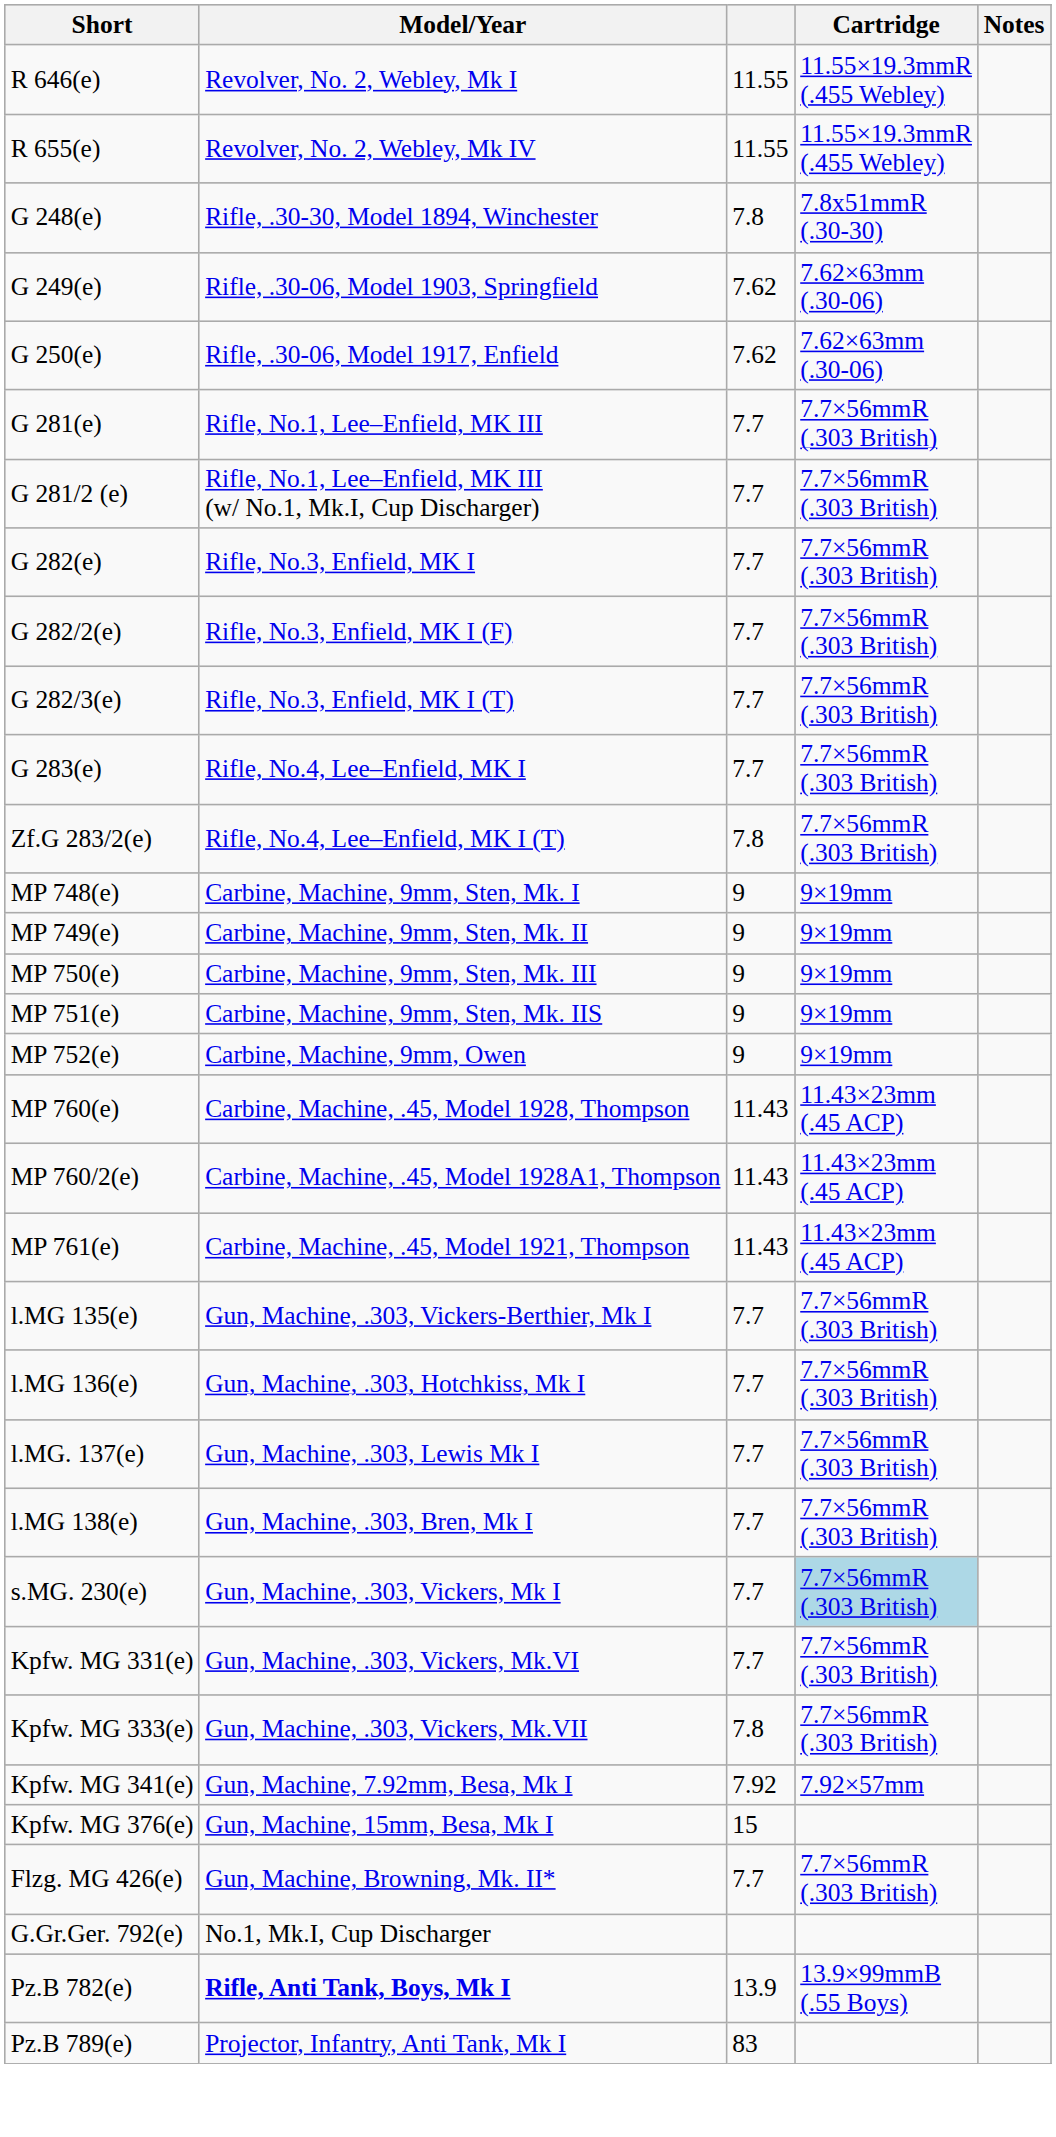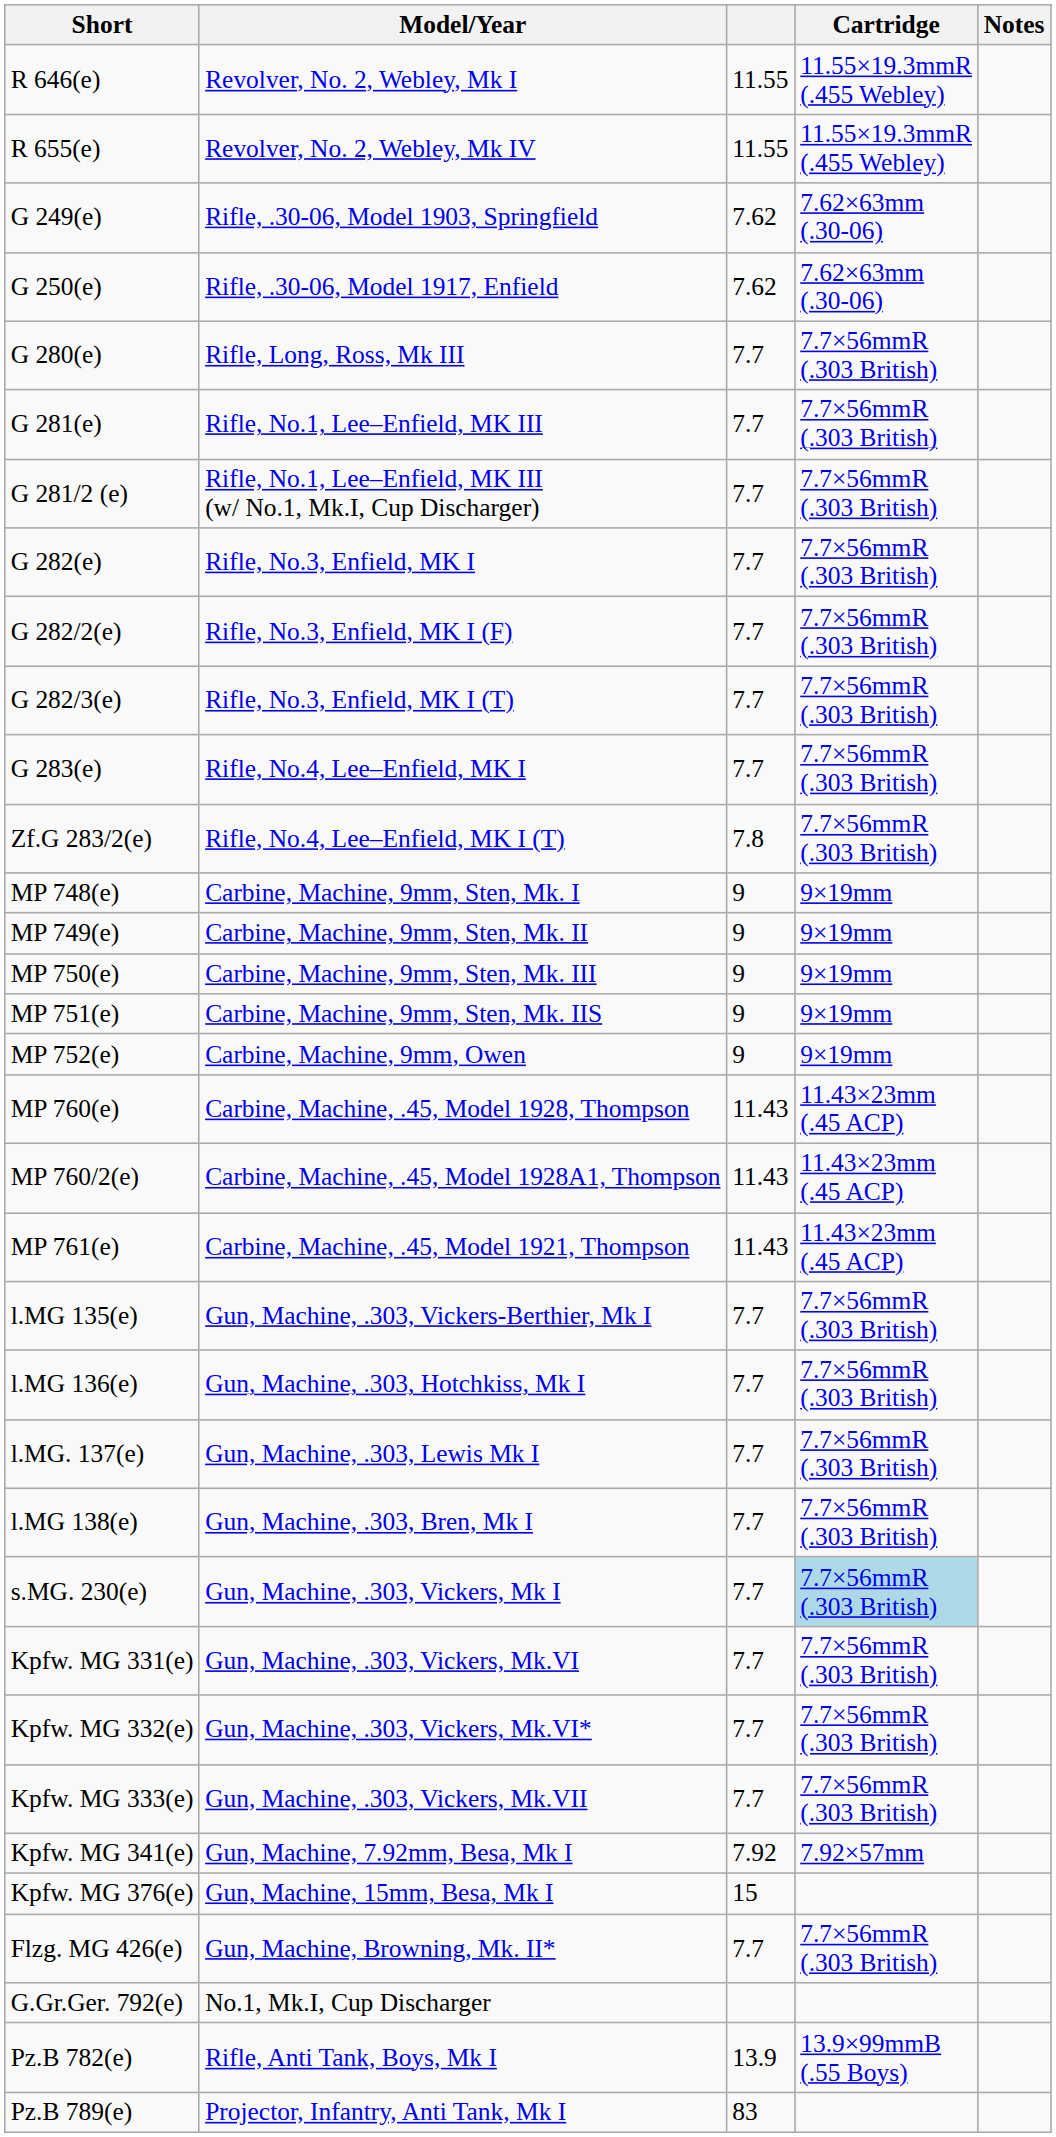 <table border="1" class="wikitable sortable">
 <tr>
 <th>Short </th>
 <th>Model/Year</th>
 <th><br></th>
 <th>Cartridge</th>
 <th>Notes</th>
 </tr>
 <tr>
 <td>R 646(e)</td>
 <td><a href='#'>Revolver, No. 2, Webley, Mk I</a></td>
 <td>11.55</td>
 <td><a href='#'>11.55×19.3mmR<br>(.455 Webley)</a></td>
 <td></td>
 </tr>
 <tr>
 <td>R 655(e)</td>
 <td><a href='#'>Revolver, No. 2, Webley, Mk IV</a></td>
 <td>11.55</td>
 <td><a href='#'>11.55×19.3mmR<br>(.455 Webley)</a></td>
 <td></td>
 </tr>
 <tr>
-<td>G 248(e)</td>
-<td><a href='#'>Rifle, .30-30, Model 1894, Winchester</a></td>
-<td>7.8</td>
-<td><a href='#'>7.8x51mmR<br>(.30-30)</a></td>
-<td></td>
-</tr>
-<tr>
 <td>G 249(e)</td>
 <td><a href='#'>Rifle, .30-06, Model 1903, Springfield</a></td>
 <td>7.62</td>
 <td><a href='#'>7.62×63mm<br>(.30-06)</a></td>
 <td></td>
 </tr>
 <tr>
 <td>G 250(e)</td>
 <td><a href='#'>Rifle, .30-06, Model 1917, Enfield</a></td>
 <td>7.62</td>
 <td><a href='#'>7.62×63mm<br>(.30-06)</a></td>
+<td></td>
+</tr>
+<tr>
+<td>G 280(e)</td>
+<td><a href='#'>Rifle, Long, Ross, Mk III</a></td>
+<td>7.7</td>
+<td><a href='#'>7.7×56mmR<br>(.303 British)</a></td>
 <td></td>
 </tr>
 <tr>
 <td>G 281(e)</td>
 <td><a href='#'>Rifle, No.1, Lee–Enfield, MK III</a></td>
 <td>7.7</td>
 <td><a href='#'>7.7×56mmR<br>(.303 British)</a></td>
 <td></td>
 </tr>
 <tr>
 <td>G 281/2 (e)</td>
 <td><a href='#'>Rifle, No.1, Lee–Enfield, MK III</a><br>(w/ No.1, Mk.I, Cup Discharger)</td>
 <td>7.7</td>
 <td><a href='#'>7.7×56mmR<br>(.303 British)</a></td>
 <td></td>
 </tr>
 <tr>
 <td>G 282(e)</td>
 <td><a href='#'>Rifle, No.3, Enfield, MK I</a></td>
 <td>7.7</td>
 <td><a href='#'>7.7×56mmR<br>(.303 British)</a></td>
 <td></td>
 </tr>
 <tr>
 <td>G 282/2(e)</td>
 <td><a href='#'>Rifle, No.3, Enfield, MK I (F)</a></td>
 <td>7.7</td>
 <td><a href='#'>7.7×56mmR<br>(.303 British)</a></td>
 <td></td>
 </tr>
 <tr>
 <td>G 282/3(e)</td>
 <td><a href='#'>Rifle, No.3, Enfield, MK I (T)</a></td>
 <td>7.7</td>
 <td><a href='#'>7.7×56mmR<br>(.303 British)</a></td>
 <td></td>
 </tr>
 <tr>
 <td>G 283(e)</td>
 <td><a href='#'>Rifle, No.4, Lee–Enfield, MK I</a></td>
 <td>7.7</td>
 <td><a href='#'>7.7×56mmR<br>(.303 British)</a></td>
 <td></td>
 </tr>
 <tr>
 <td>Zf.G 283/2(e)</td>
 <td><a href='#'>Rifle, No.4, Lee–Enfield, MK I (T)</a></td>
 <td>7.8</td>
 <td><a href='#'>7.7×56mmR<br>(.303 British)</a></td>
 <td></td>
 </tr>
 <tr>
 <td>MP 748(e)</td>
 <td><a href='#'>Carbine, Machine, 9mm, Sten, Mk. I</a></td>
 <td>9</td>
 <td><a href='#'>9×19mm</a></td>
 <td></td>
 </tr>
 <tr>
 <td>MP 749(e)</td>
 <td><a href='#'>Carbine, Machine, 9mm, Sten, Mk. II</a></td>
 <td>9</td>
 <td><a href='#'>9×19mm</a></td>
 <td></td>
 </tr>
 <tr>
 <td>MP 750(e)</td>
 <td><a href='#'>Carbine, Machine, 9mm, Sten, Mk. III</a></td>
 <td>9</td>
 <td><a href='#'>9×19mm</a></td>
 <td></td>
 </tr>
 <tr>
 <td>MP 751(e)</td>
 <td><a href='#'>Carbine, Machine, 9mm, Sten, Mk. IIS</a></td>
 <td>9</td>
 <td><a href='#'>9×19mm</a></td>
 <td></td>
 </tr>
 <tr>
 <td>MP 752(e)</td>
 <td><a href='#'>Carbine, Machine, 9mm, Owen</a></td>
 <td>9</td>
 <td><a href='#'>9×19mm</a></td>
 <td></td>
 </tr>
 <tr>
 <td>MP 760(e)</td>
 <td><a href='#'>Carbine, Machine, .45, Model 1928, Thompson</a></td>
 <td>11.43</td>
 <td><a href='#'>11.43×23mm<br>(.45 ACP)</a></td>
 <td></td>
 </tr>
 <tr>
 <td>MP 760/2(e)</td>
 <td><a href='#'>Carbine, Machine, .45, Model 1928A1, Thompson</a></td>
 <td>11.43</td>
 <td><a href='#'>11.43×23mm<br>(.45 ACP)</a></td>
 <td></td>
 </tr>
 <tr>
 <td>MP 761(e)</td>
 <td><a href='#'>Carbine, Machine, .45, Model 1921, Thompson</a></td>
 <td>11.43</td>
 <td><a href='#'>11.43×23mm<br>(.45 ACP)</a></td>
 <td></td>
 </tr>
 <tr>
 <td>l.MG 135(e)</td>
 <td><a href='#'>Gun, Machine, .303, Vickers-Berthier, Mk I</a></td>
 <td>7.7</td>
 <td><a href='#'>7.7×56mmR<br>(.303 British)</a></td>
 <td></td>
 </tr>
 <tr>
 <td>l.MG 136(e)</td>
 <td><a href='#'>Gun, Machine, .303, Hotchkiss, Mk I</a></td>
 <td>7.7</td>
 <td><a href='#'>7.7×56mmR<br>(.303 British)</a></td>
 <td></td>
 </tr>
 <tr>
 <td>l.MG. 137(e)</td>
 <td><a href='#'>Gun, Machine, .303, Lewis Mk I</a></td>
 <td>7.7</td>
 <td><a href='#'>7.7×56mmR<br>(.303 British)</a></td>
 <td></td>
 </tr>
 <tr>
 <td>l.MG 138(e)</td>
 <td><a href='#'>Gun, Machine, .303, Bren, Mk I</a></td>
 <td>7.7</td>
 <td><a href='#'>7.7×56mmR<br>(.303 British)</a></td>
 <td></td>
 </tr>
 <tr>
 <td>s.MG. 230(e)</td>
 <td><a href='#'>Gun, Machine, .303, Vickers, Mk I</a></td>
 <td>7.7</td>
 <td style="background: lightblue;"><a href='#'>7.7×56mmR<br>(.303 British)</a></td>
 <td></td>
 </tr>
 <tr>
 <td>Kpfw. MG 331(e)</td>
 <td><a href='#'>Gun, Machine, .303, Vickers, Mk.VI</a></td>
 <td>7.7</td>
 <td><a href='#'>7.7×56mmR<br>(.303 British)</a></td>
 <td></td>
 </tr>
 <tr>
+<td>Kpfw. MG 332(e)</td>
+<td><a href='#'>Gun, Machine, .303, Vickers, Mk.VI*</a></td>
+<td>7.7</td>
+<td><a href='#'>7.7×56mmR<br>(.303 British)</a></td>
+<td></td>
+</tr>
+<tr>
 <td>Kpfw. MG 333(e)</td>
 <td><a href='#'>Gun, Machine, .303, Vickers, Mk.VII</a></td>
-<td>7.8</td>
+<td>7.7</td>
 <td><a href='#'>7.7×56mmR<br>(.303 British)</a></td>
 <td></td>
 </tr>
 <tr>
 <td>Kpfw. MG 341(e)</td>
 <td><a href='#'>Gun, Machine, 7.92mm, Besa, Mk I</a></td>
 <td>7.92</td>
 <td><a href='#'>7.92×57mm</a></td>
 <td></td>
 </tr>
 <tr>
 <td>Kpfw. MG 376(e)</td>
 <td><a href='#'>Gun, Machine, 15mm, Besa, Mk I</a></td>
 <td>15</td>
 <td></td>
 <td></td>
 </tr>
 <tr>
 <td>Flzg. MG 426(e)</td>
 <td><a href='#'>Gun, Machine, Browning, Mk. II*</a></td>
 <td>7.7</td>
 <td><a href='#'>7.7×56mmR<br>(.303 British)</a></td>
 <td></td>
 </tr>
 <tr>
 <td>G.Gr.Ger. 792(e)</td>
 <td>No.1, Mk.I, Cup Discharger</td>
 <td></td>
 <td></td>
 <td></td>
 </tr>
 <tr>
 <td>Pz.B 782(e)</td>
-<td><strong><a href='#'>Rifle, Anti Tank, Boys, Mk I</a></strong></td>
+<td><a href='#'>Rifle, Anti Tank, Boys, Mk I</a></td>
 <td>13.9</td>
 <td><a href='#'>13.9×99mmB<br>(.55 Boys)</a></td>
 <td></td>
 </tr>
 <tr>
 <td>Pz.B 789(e)</td>
 <td><a href='#'>Projector, Infantry, Anti Tank, Mk I</a></td>
 <td>83</td>
 <td></td>
 <td></td>
 </tr>
 </table>
